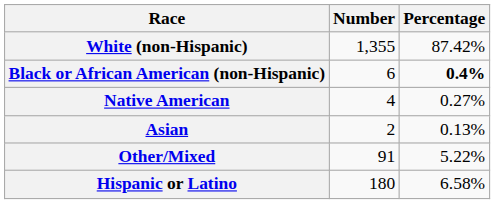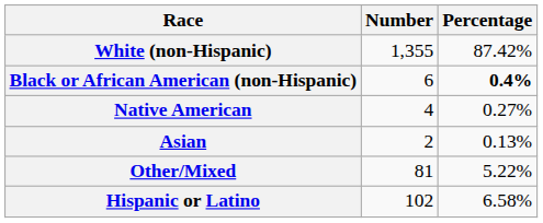 <table class="wikitable" style="text-align:right">
 <tr>
 <th scope="col">Race</th>
 <th scope="col">Number</th>
 <th scope="col">Percentage</th>
 </tr>
 <tr>
 <th scope="row"><a href='#'>White</a> (non-Hispanic)</th>
 <td>1,355</td>
 <td>87.42%</td>
 </tr>
 <tr>
 <th scope="row"><a href='#'>Black or African American</a> (non-Hispanic)</th>
 <td>6</td>
 <td><strong>0.4%</strong></td>
 </tr>
 <tr>
 <th scope="row"><a href='#'>Native American</a></th>
 <td>4</td>
 <td>0.27%</td>
 </tr>
 <tr>
 <th scope="row"><a href='#'>Asian</a></th>
 <td>2</td>
 <td>0.13%</td>
 </tr>
 <tr>
 <th scope="row"><a href='#'>Other/Mixed</a></th>
-<td>91</td>
+<td>81</td>
 <td>5.22%</td>
 </tr>
 <tr>
 <th scope="row"><a href='#'>Hispanic</a> or <a href='#'>Latino</a></th>
-<td>180</td>
+<td>102</td>
 <td>6.58%</td>
 </tr>
 </table>
